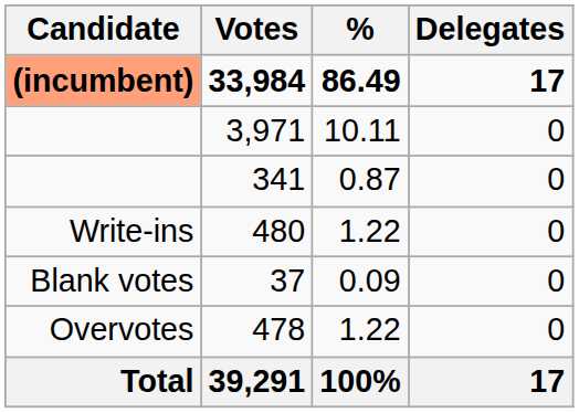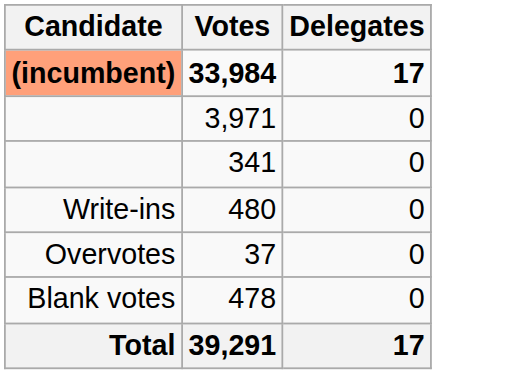 <table class="wikitable sortable" style="text-align:right;">
 <tr>
 <th>Candidate</th>
 <th>Votes</th>
-<th>%</th>
 <th>Delegates</th>
 </tr>
 <tr>
 <td style="background: lightsalmon;"><strong></strong> <strong>(incumbent)</strong></td>
 <td><strong>33,984</strong></td>
-<td><strong>86.49</strong></td>
 <td><strong>17</strong></td>
 </tr>
 <tr>
 <td></td>
 <td>3,971</td>
-<td>10.11</td>
 <td>0</td>
 </tr>
 <tr>
 <td></td>
 <td>341</td>
-<td>0.87</td>
 <td>0</td>
 </tr>
 <tr>
 <td>Write-ins</td>
 <td>480</td>
-<td>1.22</td>
+<td>0</td>
+</tr>
+<tr>
+<td>Overvotes</td>
+<td>37</td>
 <td>0</td>
 </tr>
 <tr>
 <td>Blank votes</td>
-<td>37</td>
-<td>0.09</td>
-<td>0</td>
-</tr>
-<tr>
-<td>Overvotes</td>
 <td>478</td>
-<td>1.22</td>
 <td>0</td>
 </tr>
 <tr style="background-color:#F6F6F6">
 <th style="text-align:right;">Total</th>
 <th style="text-align:right;">39,291</th>
-<th style="text-align:right;">100%</th>
 <th style="text-align:right;">17</th>
 </tr>
 </table>
